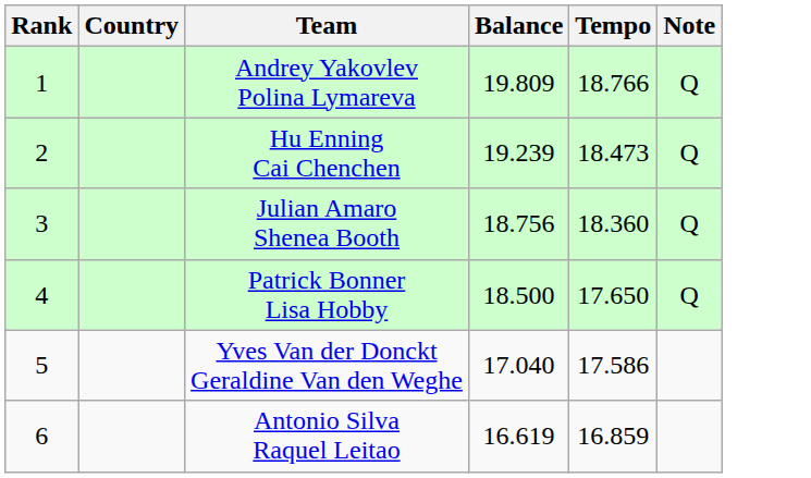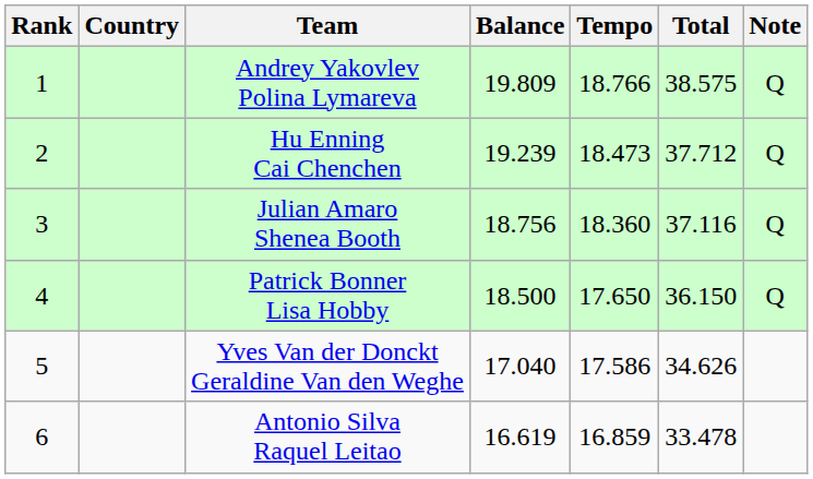 <table class="wikitable sortable" style="text-align:center">
 <tr>
 <th scope=col>Rank</th>
 <th scope=col>Country</th>
 <th scope=col>Team</th>
 <th scope=col>Balance</th>
 <th scope=col>Tempo</th>
+<th scope=col>Total</th>
 <th>Note</th>
 </tr>
 <tr bgcolor=ccffcc>
 <td>1</td>
 <td align=left></td>
 <td><a href='#'>Andrey Yakovlev</a><br><a href='#'>Polina Lymareva</a></td>
 <td>19.809</td>
 <td>18.766</td>
+<td>38.575</td>
 <td>Q</td>
 </tr>
 <tr bgcolor=ccffcc>
 <td>2</td>
 <td align=left></td>
 <td><a href='#'>Hu Enning</a><br><a href='#'>Cai Chenchen</a></td>
 <td>19.239</td>
 <td>18.473</td>
+<td>37.712</td>
 <td>Q</td>
 </tr>
 <tr bgcolor=ccffcc>
 <td>3</td>
 <td align=left></td>
 <td><a href='#'>Julian Amaro</a><br><a href='#'>Shenea Booth</a></td>
 <td>18.756</td>
 <td>18.360</td>
+<td>37.116</td>
 <td>Q</td>
 </tr>
 <tr bgcolor=ccffcc>
 <td>4</td>
 <td align=left></td>
 <td><a href='#'>Patrick Bonner</a><br><a href='#'>Lisa Hobby</a></td>
 <td>18.500</td>
 <td>17.650</td>
+<td>36.150</td>
 <td>Q</td>
 </tr>
 <tr>
 <td>5</td>
 <td align=left></td>
 <td><a href='#'>Yves Van der Donckt</a><br><a href='#'>Geraldine Van den Weghe</a></td>
 <td>17.040</td>
 <td>17.586</td>
+<td>34.626</td>
 <td></td>
 </tr>
 <tr>
 <td>6</td>
 <td align=left></td>
 <td><a href='#'>Antonio Silva</a><br><a href='#'>Raquel Leitao</a></td>
 <td>16.619</td>
 <td>16.859</td>
+<td>33.478</td>
 <td></td>
 </tr>
 </table>
